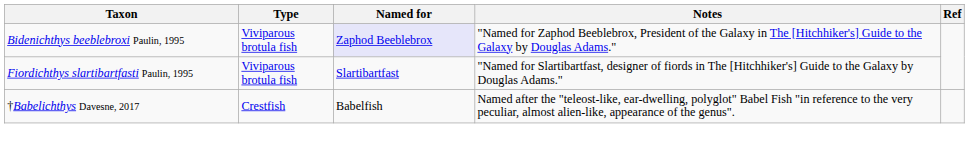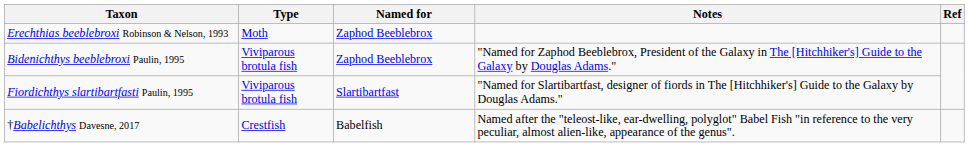 <table class="wikitable sortable" width="100%">
 <tr>
 <th style="width:25%;">Taxon</th>
 <th style="width:10%;">Type</th>
 <th style="width:15%;">Named for</th>
 <th style="width:50%;">Notes</th>
 <th class="unsortable">Ref</th>
 </tr>
 <tr>
+<td><em><a href='#'>Erechthias beeblebroxi</a></em> <small>Robinson & Nelson, 1993</small></td>
+<td><a href='#'>Moth</a></td>
+<td><a href='#'>Zaphod Beeblebrox</a></td>
+<td></td>
+<td></td>
+</tr>
+<tr>
 <td><em><a href='#'>Bidenichthys beeblebroxi</a></em> <small>Paulin, 1995</small></td>
 <td><a href='#'>Viviparous brotula fish</a></td>
-<td style="background: lavender;"><a href='#'>Zaphod Beeblebrox</a></td>
+<td><a href='#'>Zaphod Beeblebrox</a></td>
 <td>"Named for Zaphod Beeblebrox, President of the Galaxy in <a href='#'>The [Hitchhiker's] Guide to the Galaxy</a> by <a href='#'>Douglas Adams</a>."</td>
 <td rowspan="2"></td>
 </tr>
 <tr>
 <td><em><a href='#'>Fiordichthys slartibartfasti</a></em> <small>Paulin, 1995</small></td>
 <td><a href='#'>Viviparous brotula fish</a></td>
 <td><a href='#'>Slartibartfast</a></td>
 <td>"Named for Slartibartfast, designer of fiords in The [Hitchhiker's] Guide to the Galaxy by Douglas Adams."</td>
 </tr>
 <tr>
 <td>†<em><a href='#'>Babelichthys</a></em> <small>Davesne, 2017</small></td>
 <td><a href='#'>Crestfish</a></td>
 <td>Babelfish</td>
 <td>Named after the "teleost-like, ear-dwelling, polyglot" Babel Fish "in reference to the very peculiar, almost alien-like, appearance of the genus".</td>
 <td></td>
 </tr>
 </table>
